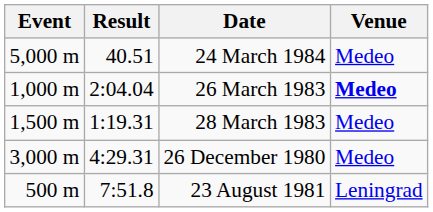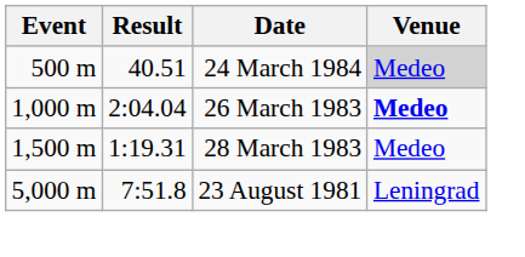 <table class="wikitable" style="text-align:right">
 <tr>
 <th>Event</th>
 <th>Result</th>
 <th>Date</th>
 <th>Venue</th>
 </tr>
 <tr>
-<td>5,000 m</td>
+<td>500 m</td>
 <td>40.51</td>
 <td>24 March 1984</td>
-<td align="left"><a href='#'>Medeo</a></td>
+<td align="left" style="background: lightgrey;"><a href='#'>Medeo</a></td>
 </tr>
 <tr>
 <td>1,000 m</td>
 <td>2:04.04</td>
 <td>26 March 1983</td>
 <td align="left"><strong><a href='#'>Medeo</a></strong></td>
 </tr>
 <tr>
 <td>1,500 m</td>
 <td>1:19.31</td>
 <td>28 March 1983</td>
 <td align="left"><a href='#'>Medeo</a></td>
 </tr>
 <tr>
-<td>3,000 m</td>
-<td>4:29.31</td>
-<td>26 December 1980</td>
-<td align="left"><a href='#'>Medeo</a></td>
-</tr>
-<tr>
-<td>500 m</td>
+<td>5,000 m</td>
 <td>7:51.8</td>
 <td>23 August 1981</td>
 <td align="left"><a href='#'>Leningrad</a></td>
 </tr>
 </table>
